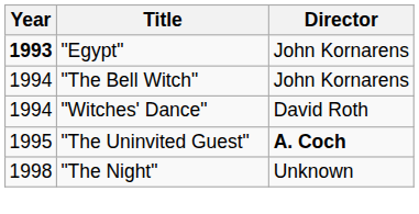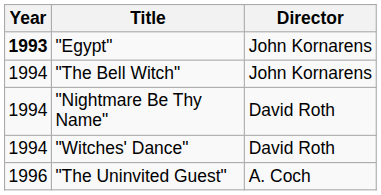 <table class="wikitable" border="1">
 <tr>
 <th>Year</th>
 <th width="170">Title</th>
 <th>Director</th>
 </tr>
 <tr>
 <td><strong>1993</strong></td>
 <td>"Egypt"</td>
 <td>John Kornarens</td>
 </tr>
 <tr>
 <td>1994</td>
 <td>"The Bell Witch"</td>
 <td>John Kornarens</td>
 </tr>
 <tr>
 <td>1994</td>
+<td>"Nightmare Be Thy Name"</td>
+<td>David Roth</td>
+</tr>
+<tr>
+<td>1994</td>
 <td>"Witches' Dance"</td>
 <td>David Roth</td>
 </tr>
 <tr>
-<td>1995</td>
+<td>1996</td>
 <td>"The Uninvited Guest"</td>
-<td><strong>A. Coch</strong></td>
-</tr>
-<tr>
-<td>1998</td>
-<td>"The Night"</td>
-<td>Unknown</td>
+<td>A. Coch</td>
 </tr>
 </table>
